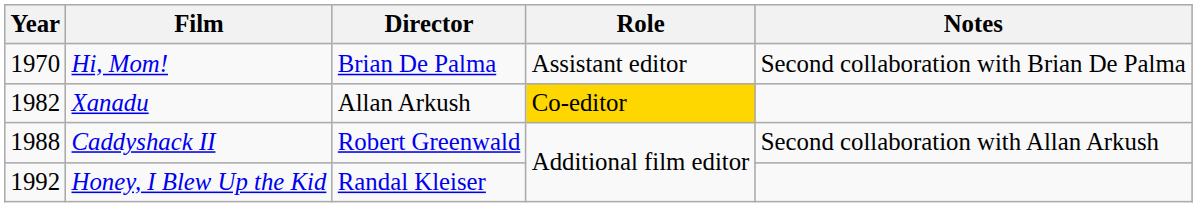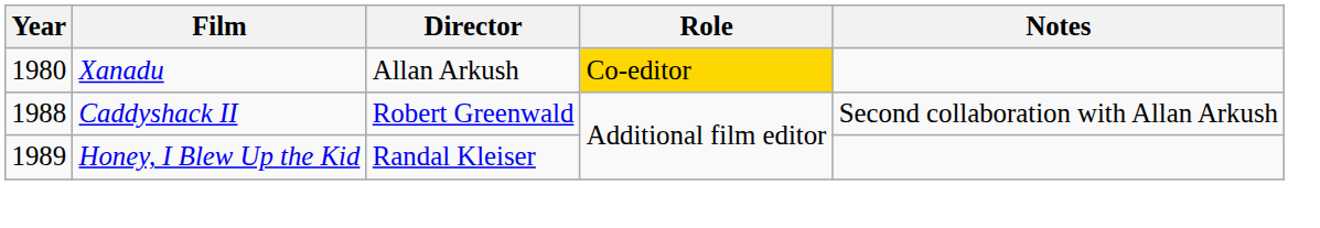 <table class="wikitable">
 <tr>
 <th>Year</th>
 <th>Film</th>
 <th>Director</th>
 <th>Role</th>
 <th>Notes</th>
 </tr>
 <tr>
-<td>1970</td>
-<td><em><a href='#'>Hi, Mom!</a></em></td>
-<td><a href='#'>Brian De Palma</a></td>
-<td>Assistant editor</td>
-<td>Second collaboration with Brian De Palma</td>
-</tr>
-<tr>
-<td>1982</td>
+<td>1980</td>
 <td><em><a href='#'>Xanadu</a></em></td>
 <td>Allan Arkush</td>
 <td style="background: gold;">Co-editor</td>
 <td></td>
 </tr>
 <tr>
 <td>1988</td>
 <td><em><a href='#'>Caddyshack II</a></em></td>
 <td><a href='#'>Robert Greenwald</a></td>
 <td rowspan=2>Additional film editor</td>
 <td>Second collaboration with Allan Arkush</td>
 </tr>
 <tr>
-<td>1992</td>
+<td>1989</td>
 <td><em><a href='#'>Honey, I Blew Up the Kid</a></em></td>
 <td><a href='#'>Randal Kleiser</a></td>
 <td></td>
 </tr>
 </table>
